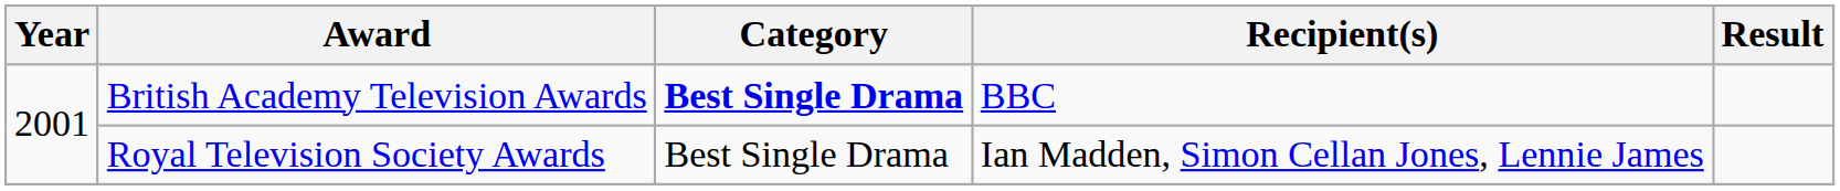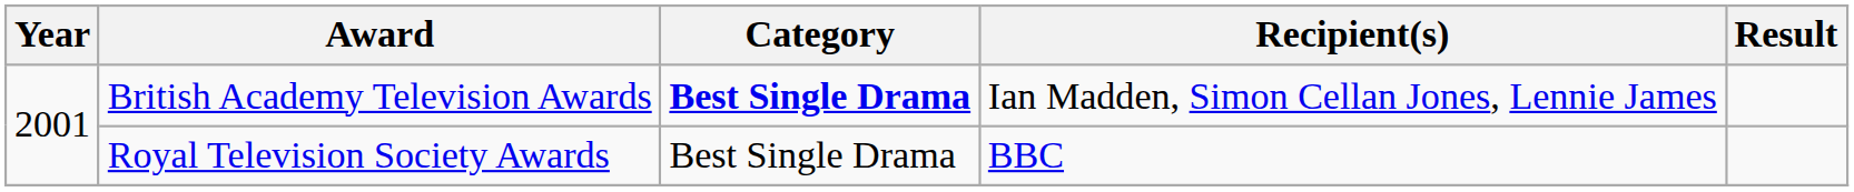 <table class="wikitable sortable">
 <tr>
 <th>Year</th>
 <th>Award</th>
 <th>Category</th>
 <th>Recipient(s)</th>
 <th>Result</th>
 </tr>
 <tr>
 <td rowspan="2">2001</td>
 <td><a href='#'>British Academy Television Awards</a></td>
 <td><strong><a href='#'>Best Single Drama</a></strong></td>
-<td><a href='#'>BBC</a></td>
+<td>Ian Madden, <a href='#'>Simon Cellan Jones</a>, <a href='#'>Lennie James</a></td>
 <td></td>
 </tr>
 <tr>
 <td><a href='#'>Royal Television Society Awards</a></td>
 <td>Best Single Drama</td>
-<td>Ian Madden, <a href='#'>Simon Cellan Jones</a>, <a href='#'>Lennie James</a></td>
+<td><a href='#'>BBC</a></td>
 <td></td>
 </tr>
 <tr>
 </tr>
 </table>
